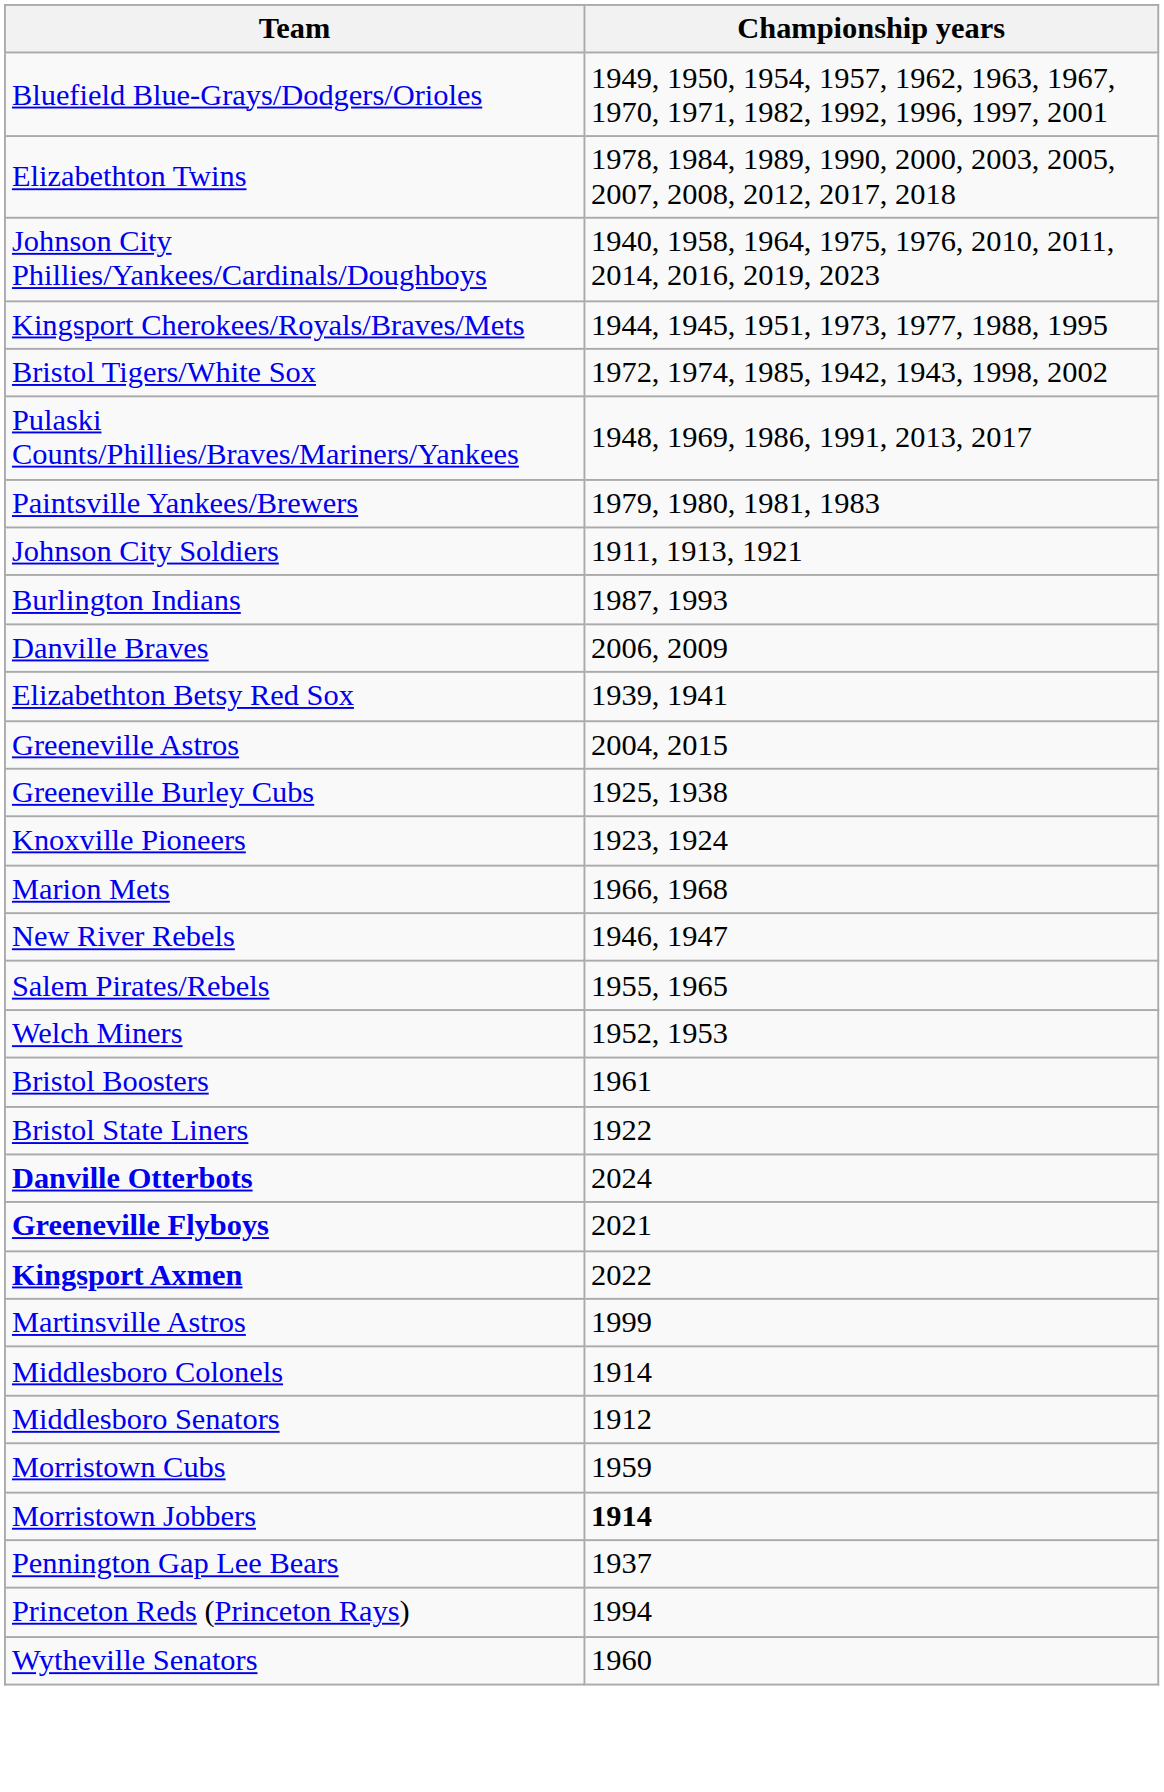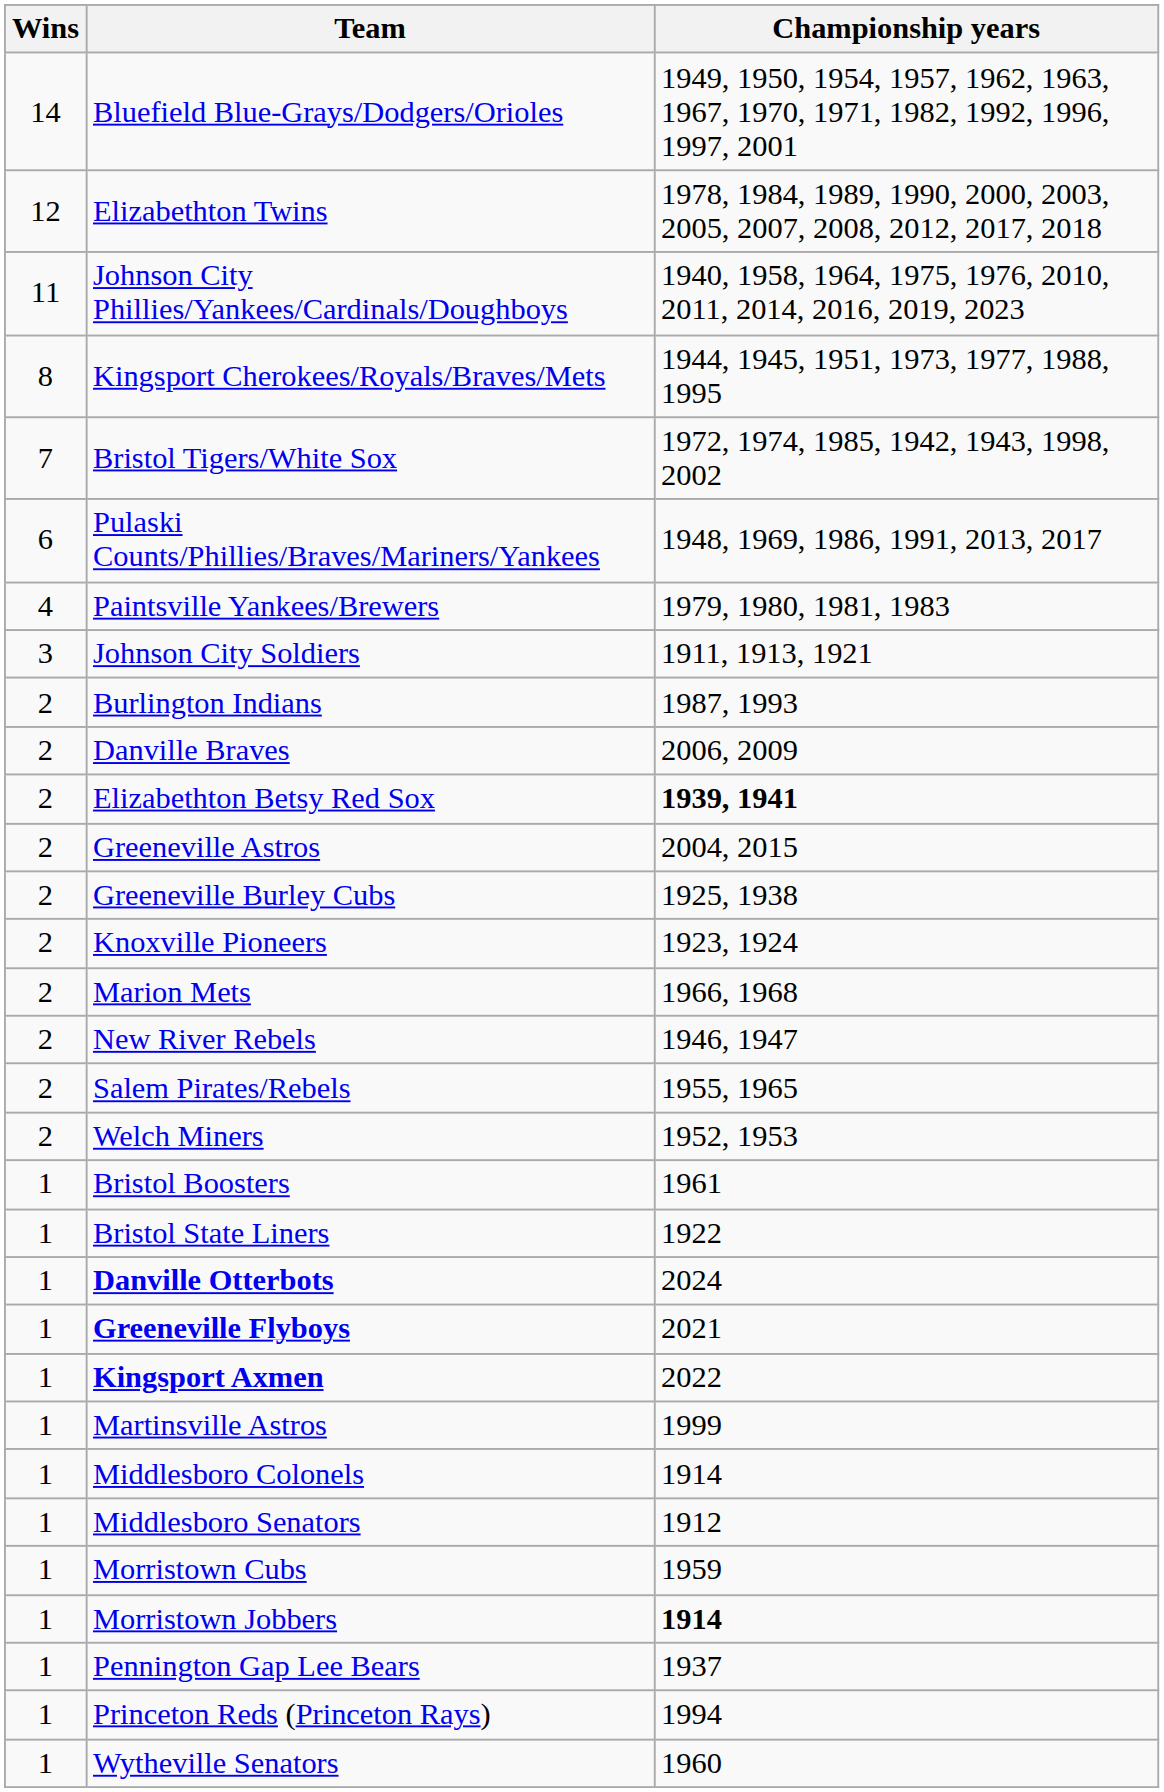 <table class="sortable wikitable" style="text-align:left;">
 <tr>
+<th>Wins</th>
 <th>Team</th>
 <th>Championship years</th>
 </tr>
 <tr>
+<td style="text-align:center;">14</td>
 <td><a href='#'>Bluefield Blue-Grays/Dodgers/Orioles</a></td>
 <td>1949, 1950, 1954, 1957, 1962, 1963, 1967, 1970, 1971, 1982, 1992, 1996, 1997, 2001</td>
 </tr>
 <tr>
+<td style="text-align:center;">12</td>
 <td><a href='#'>Elizabethton Twins</a></td>
 <td>1978, 1984, 1989, 1990, 2000, 2003, 2005, 2007, 2008, 2012, 2017, 2018</td>
 </tr>
 <tr>
+<td style="text-align:center;">11</td>
 <td><a href='#'>Johnson City Phillies/Yankees/Cardinals/Doughboys</a></td>
 <td>1940, 1958, 1964, 1975, 1976, 2010, 2011, 2014, 2016, 2019, 2023</td>
 </tr>
 <tr>
+<td style="text-align:center;">8</td>
 <td><a href='#'>Kingsport Cherokees/Royals/Braves/Mets</a></td>
 <td>1944, 1945, 1951, 1973, 1977, 1988, 1995</td>
 </tr>
 <tr>
+<td style="text-align:center;">7</td>
 <td><a href='#'>Bristol Tigers/White Sox</a></td>
 <td>1972, 1974, 1985, 1942, 1943, 1998, 2002</td>
 </tr>
 <tr>
+<td style="text-align:center;">6</td>
 <td><a href='#'>Pulaski Counts/Phillies/Braves/Mariners/Yankees</a></td>
 <td>1948, 1969, 1986, 1991, 2013, 2017</td>
 </tr>
 <tr>
+<td style="text-align:center;">4</td>
 <td><a href='#'>Paintsville Yankees/Brewers</a></td>
 <td>1979, 1980, 1981, 1983</td>
 </tr>
 <tr>
+<td style="text-align:center;">3</td>
 <td><a href='#'>Johnson City Soldiers</a></td>
 <td>1911, 1913, 1921</td>
 </tr>
 <tr>
+<td style="text-align:center;">2</td>
 <td><a href='#'>Burlington Indians</a></td>
 <td>1987, 1993</td>
 </tr>
 <tr>
+<td style="text-align:center;">2</td>
 <td><a href='#'>Danville Braves</a></td>
 <td>2006, 2009</td>
 </tr>
 <tr>
+<td style="text-align:center;">2</td>
 <td><a href='#'>Elizabethton Betsy Red Sox</a></td>
-<td>1939, 1941</td>
+<td><strong>1939, 1941</strong></td>
 </tr>
 <tr>
+<td style="text-align:center;">2</td>
 <td><a href='#'>Greeneville Astros</a></td>
 <td>2004, 2015</td>
 </tr>
 <tr>
+<td style="text-align:center;">2</td>
 <td><a href='#'>Greeneville Burley Cubs</a></td>
 <td>1925, 1938</td>
 </tr>
 <tr>
+<td style="text-align:center;">2</td>
 <td><a href='#'>Knoxville Pioneers</a></td>
 <td>1923, 1924</td>
 </tr>
 <tr>
+<td style="text-align:center;">2</td>
 <td><a href='#'>Marion Mets</a></td>
 <td>1966, 1968</td>
 </tr>
 <tr>
+<td style="text-align:center;">2</td>
 <td><a href='#'>New River Rebels</a></td>
 <td>1946, 1947</td>
 </tr>
 <tr>
+<td style="text-align:center;">2</td>
 <td><a href='#'>Salem Pirates/Rebels</a></td>
 <td>1955, 1965</td>
 </tr>
 <tr>
+<td style="text-align:center;">2</td>
 <td><a href='#'>Welch Miners</a></td>
 <td>1952, 1953</td>
 </tr>
 <tr>
+<td style="text-align:center;">1</td>
 <td><a href='#'>Bristol Boosters</a></td>
 <td>1961</td>
 </tr>
 <tr>
+<td style="text-align:center;">1</td>
 <td><a href='#'>Bristol State Liners</a></td>
 <td>1922</td>
 </tr>
 <tr>
+<td style="text-align:center;">1</td>
 <td><strong><a href='#'>Danville Otterbots</a></strong></td>
 <td>2024</td>
 </tr>
 <tr>
+<td style="text-align:center;">1</td>
 <td><strong><a href='#'>Greeneville Flyboys</a></strong></td>
 <td>2021</td>
 </tr>
 <tr>
+<td style="text-align:center;">1</td>
 <td><strong><a href='#'>Kingsport Axmen</a></strong></td>
 <td>2022</td>
 </tr>
 <tr>
+<td style="text-align:center;">1</td>
 <td><a href='#'>Martinsville Astros</a></td>
 <td>1999</td>
 </tr>
 <tr>
+<td style="text-align:center;">1</td>
 <td><a href='#'>Middlesboro Colonels</a></td>
 <td>1914</td>
 </tr>
 <tr>
+<td style="text-align:center;">1</td>
 <td><a href='#'>Middlesboro Senators</a></td>
 <td>1912</td>
 </tr>
 <tr>
+<td style="text-align:center;">1</td>
 <td><a href='#'>Morristown Cubs</a></td>
 <td>1959</td>
 </tr>
 <tr>
+<td style="text-align:center;">1</td>
 <td><a href='#'>Morristown Jobbers</a></td>
 <td><strong>1914</strong></td>
 </tr>
 <tr>
+<td style="text-align:center;">1</td>
 <td><a href='#'>Pennington Gap Lee Bears</a></td>
 <td>1937</td>
 </tr>
 <tr>
+<td style="text-align:center;">1</td>
 <td><a href='#'>Princeton Reds</a> (<a href='#'>Princeton Rays</a>)</td>
 <td>1994</td>
 </tr>
 <tr>
+<td style="text-align:center;">1</td>
 <td><a href='#'>Wytheville Senators</a></td>
 <td>1960</td>
 </tr>
 </table>
